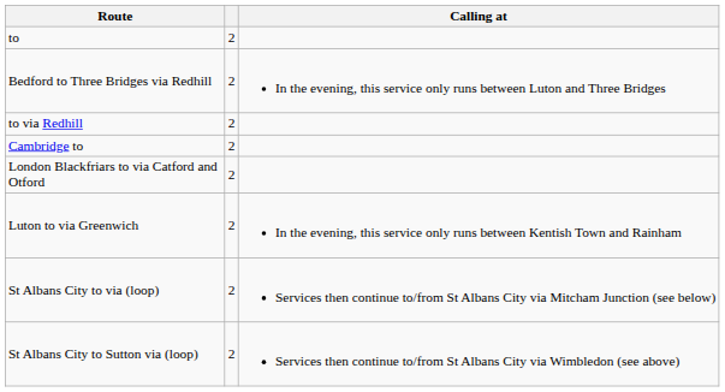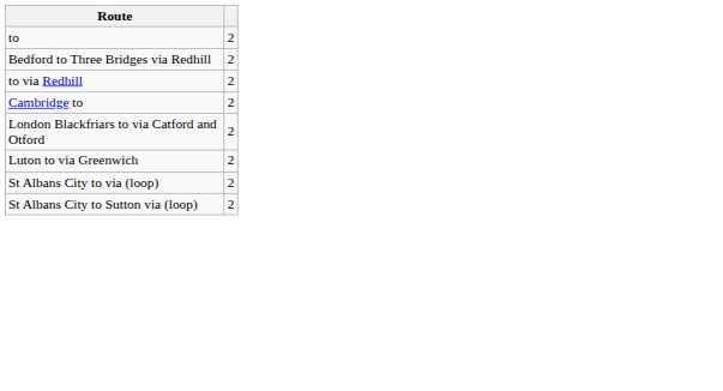 <table class="wikitable">
 <tr>
 <th width="250px">Route</th>
 <th></th>
-<th>Calling at</th>
 </tr>
 <tr>
 <td> to </td>
 <td>2</td>
-<td></td>
 </tr>
 <tr>
 <td>Bedford to Three Bridges via Redhill</td>
 <td>2</td>
-<td><br><ul><li>In the evening, this service only runs between Luton and Three Bridges</li></ul></td>
 </tr>
 <tr>
 <td> to  via <a href='#'>Redhill</a></td>
 <td>2</td>
-<td></td>
 </tr>
 <tr>
 <td><a href='#'>Cambridge</a> to </td>
 <td>2</td>
-<td></td>
 </tr>
 <tr>
 <td>London Blackfriars to  via Catford and Otford</td>
 <td>2</td>
-<td></td>
 </tr>
 <tr>
 <td>Luton to  via Greenwich</td>
 <td>2</td>
-<td><br><ul><li>In the evening, this service only runs between Kentish Town and Rainham</li></ul></td>
 </tr>
 <tr>
 <td>St Albans City to  via  (loop)</td>
 <td>2</td>
-<td><br><ul><li>Services then continue to/from St Albans City via Mitcham Junction (see below)</li></ul></td>
 </tr>
 <tr>
 <td>St Albans City to Sutton via  (loop)</td>
 <td>2</td>
-<td><br><ul><li>Services then continue to/from St Albans City via Wimbledon (see above)</li></ul></td>
 </tr>
 </table>
